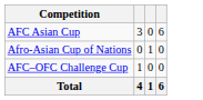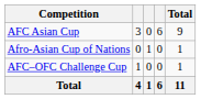 <table class="wikitable" style="text-align:center;">
 <tr>
 <th>Competition</th>
 <th></th>
 <th></th>
 <th></th>
+<th>Total</th>
 </tr>
 <tr>
 <td align=left><a href='#'>AFC Asian Cup</a></td>
 <td>3</td>
 <td>0</td>
 <td>6</td>
+<td>9</td>
 </tr>
 <tr>
 <td align=left><a href='#'>Afro-Asian Cup of Nations</a></td>
 <td>0</td>
 <td>1</td>
 <td>0</td>
+<td>1</td>
 </tr>
 <tr>
 <td align=left><a href='#'>AFC–OFC Challenge Cup</a></td>
 <td>1</td>
 <td>0</td>
 <td>0</td>
+<td>1</td>
 </tr>
 <tr>
 <th>Total</th>
 <th>4</th>
 <th>1</th>
 <th>6</th>
+<th>11</th>
 </tr>
 </table>
